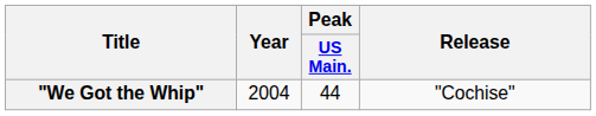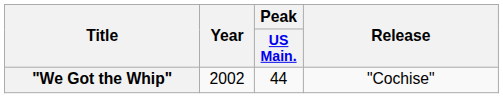 <table class="wikitable plainrowheaders" style="text-align:center;">
 <tr>
 <th scope="col" rowspan="2" style="width:12em;">Title</th>
 <th scope="col" rowspan="2" style="width:3em;">Year</th>
 <th scope="col" colspan="1">Peak</th>
 <th scope="col" rowspan="2" style="width:12em;">Release</th>
 </tr>
 <tr>
 <th scope="col" style="width:3em;font-size:90%;"><a href='#'>US<br>Main.</a><br></th>
 </tr>
 <tr>
 <th scope="row">"We Got the Whip"</th>
-<td>2004</td>
+<td>2002</td>
 <td>44</td>
 <td>"Cochise"</td>
 </tr>
 </table>
